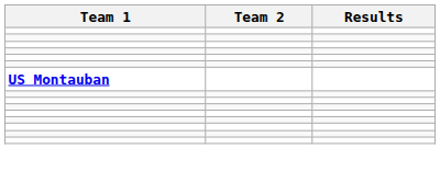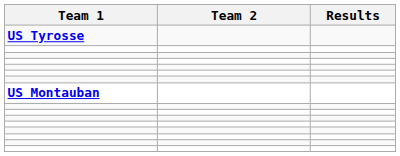 <table class="wikitable" width=400>
 <tr>
 <th>Team 1</th>
 <th>Team 2</th>
 <th>Results</th>
+</tr>
+<tr>
+<td width=150><strong><a href='#'>US Tyrosse</a></strong></td>
+<td width=150></td>
+<td align="center"></td>
 </tr>
 <tr bgcolor="white">
 <td></td>
 <td></td>
 <td align="center"></td>
 </tr>
 <tr>
 <td></td>
 <td></td>
 <td align="center"></td>
 </tr>
 <tr bgcolor="white">
 <td></td>
 <td></td>
 <td align="center"></td>
 </tr>
 <tr>
 <td></td>
 <td></td>
 <td align="center"></td>
 </tr>
 <tr bgcolor="white">
 <td></td>
 <td></td>
 <td align="center"></td>
 </tr>
 <tr>
 <td></td>
 <td></td>
 <td align="center"></td>
 </tr>
 <tr bgcolor="white">
 <td><strong> <a href='#'>US Montauban</a></strong></td>
 <td></td>
 <td align="center"></td>
 </tr>
 <tr>
 <td></td>
 <td></td>
 <td align="center"></td>
 </tr>
 <tr bgcolor="white">
 <td></td>
 <td></td>
 <td align="center"></td>
 </tr>
 <tr>
 <td></td>
 <td></td>
 <td align="center"></td>
 </tr>
 <tr bgcolor="white">
 <td></td>
 <td></td>
 <td align="center"></td>
 </tr>
 <tr>
 <td></td>
 <td></td>
 <td align="center"></td>
 </tr>
 <tr bgcolor="white">
 <td></td>
 <td></td>
 <td align="center"></td>
 </tr>
 <tr>
 <td></td>
 <td></td>
 <td align="center"></td>
 </tr>
 <tr bgcolor="white">
 <td></td>
 <td></td>
 <td align="center"></td>
 </tr>
 </table>
